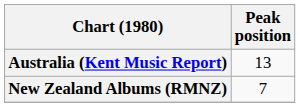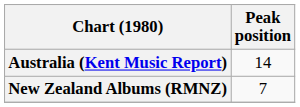 <table class="wikitable sortable plainrowheaders" style="text-align:center">
 <tr>
 <th>Chart (1980)</th>
 <th>Peak<br>position</th>
 </tr>
 <tr>
 <th scope="row">Australia (<a href='#'>Kent Music Report</a>)</th>
-<td>13</td>
+<td>14</td>
 </tr>
 <tr>
 <th scope="row">New Zealand Albums (RMNZ)</th>
 <td>7</td>
 </tr>
 <tr>
 </tr>
 </table>
